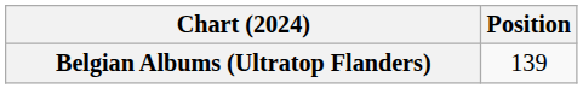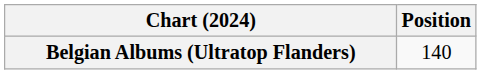 <table class="wikitable sortable plainrowheaders" style="text-align:center">
 <tr>
 <th scope="col" style="width:19em">Chart (2024)</th>
 <th scope="col">Position</th>
 </tr>
 <tr>
 <th scope="row">Belgian Albums (Ultratop Flanders)</th>
-<td>139</td>
+<td>140</td>
 </tr>
 </table>
